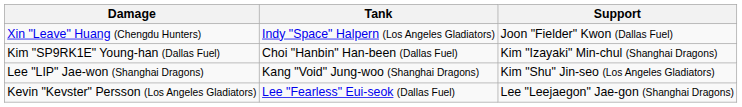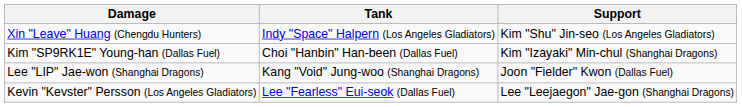 <table class="wikitable">
 <tr>
 <th>Damage</th>
 <th>Tank</th>
 <th>Support</th>
 </tr>
 <tr>
 <td><a href='#'>Xin "Leave" Huang</a> <small>(Chengdu Hunters)</small></td>
 <td><a href='#'>Indy "Space" Halpern</a> <small>(Los Angeles Gladiators)</small></td>
-<td>Joon "Fielder" Kwon <small>(Dallas Fuel)</small></td>
+<td>Kim "Shu" Jin-seo <small>(Los Angeles Gladiators)</small></td>
 </tr>
 <tr>
 <td>Kim "SP9RK1E" Young-han <small>(Dallas Fuel)</small></td>
 <td>Choi "Hanbin" Han-been <small>(Dallas Fuel)</small></td>
 <td>Kim "Izayaki" Min-chul <small>(Shanghai Dragons)</small></td>
 </tr>
 <tr>
 <td>Lee "LIP" Jae-won <small>(Shanghai Dragons)</small></td>
 <td>Kang "Void" Jung-woo <small>(Shanghai Dragons)</small></td>
-<td>Kim "Shu" Jin-seo <small>(Los Angeles Gladiators)</small></td>
+<td>Joon "Fielder" Kwon <small>(Dallas Fuel)</small></td>
 </tr>
 <tr>
 <td>Kevin "Kevster" Persson <small>(Los Angeles Gladiators)</small></td>
 <td><a href='#'>Lee "Fearless" Eui-seok</a> <small>(Dallas Fuel)</small></td>
 <td>Lee "Leejaegon" Jae-gon <small>(Shanghai Dragons)</small></td>
 </tr>
 </table>
